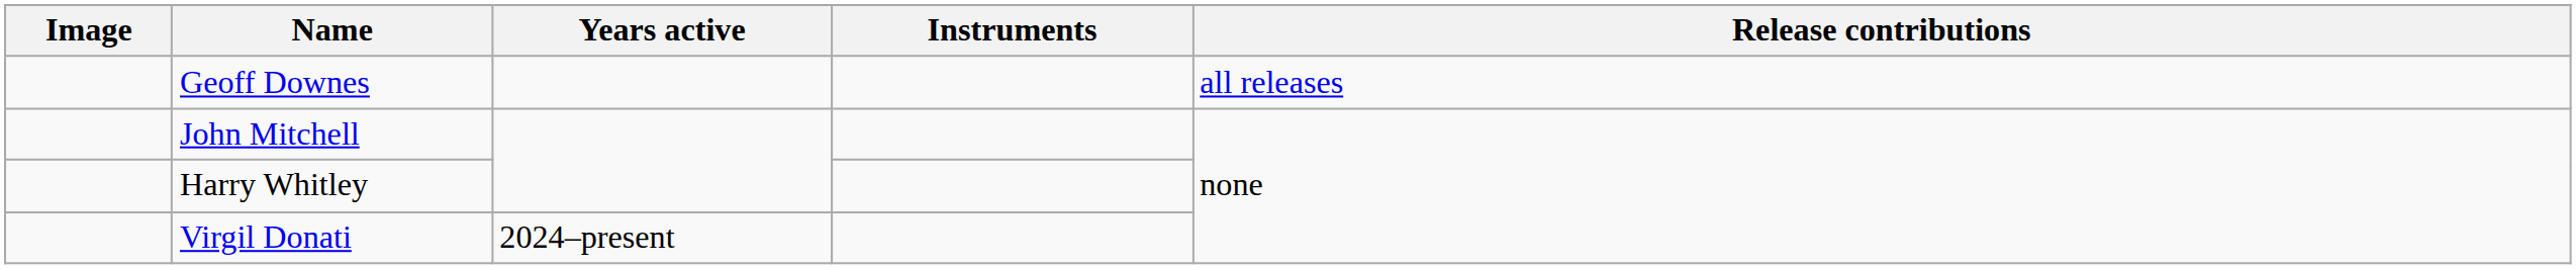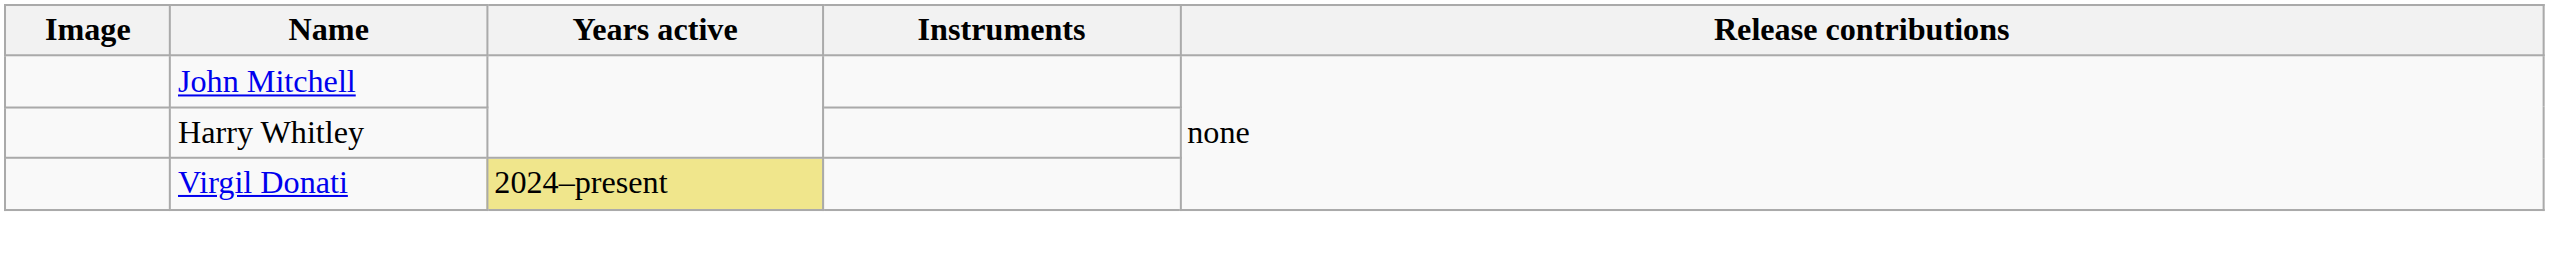 <table class="wikitable" width="100%" border="1">
 <tr>
 <th width="75">Image</th>
 <th width="150">Name</th>
 <th width="160">Years active</th>
 <th width="170">Instruments</th>
 <th>Release contributions</th>
-</tr>
-<tr>
-<td></td>
-<td><a href='#'>Geoff Downes</a></td>
-<td></td>
-<td></td>
-<td><a href='#'>all releases</a></td>
 </tr>
 <tr>
 <td></td>
 <td><a href='#'>John Mitchell</a></td>
 <td rowspan="2"></td>
 <td></td>
 <td rowspan="3">none</td>
 </tr>
 <tr>
 <td></td>
 <td>Harry Whitley</td>
 <td></td>
 </tr>
 <tr>
 <td></td>
 <td><a href='#'>Virgil Donati</a></td>
-<td>2024–present</td>
+<td style="background: khaki;">2024–present</td>
 <td></td>
 </tr>
 </table>
